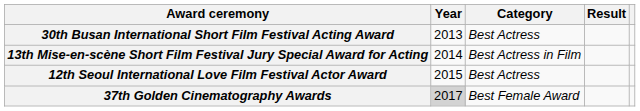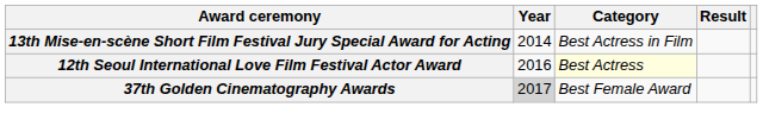 <table class="wikitable plainrowheaders sortable">
 <tr>
 <th scope="col">Award ceremony</th>
 <th scope="col">Year</th>
 <th scope="col">Category</th>
 <th scope="col">Result</th>
 <th scope="col" class="unsortable"></th>
-</tr>
-<tr>
-<th scope="row"><em>30th Busan International Short Film Festival Acting Award</em></th>
-<td>2013</td>
-<td><em>Best Actress</em></td>
-<td></td>
-<td></td>
 </tr>
 <tr>
 <th scope="row"><em>13th Mise-en-scène Short Film Festival Jury Special Award for Acting</em></th>
 <td>2014</td>
 <td><em>Best Actress in Film</em></td>
 <td></td>
 <td></td>
 </tr>
 <tr>
 <th scope="row"><em>12th Seoul International Love Film Festival Actor Award</em></th>
-<td>2015</td>
-<td><em>Best Actress</em></td>
+<td>2016</td>
+<td style="background: lightyellow;"><em>Best Actress</em></td>
 <td></td>
 <td></td>
 </tr>
 <tr>
 <th scope="row"><em>37th Golden Cinematography Awards</em></th>
 <td style="background: lightgrey;">2017</td>
 <td><em>Best Female Award</em></td>
 <td></td>
 <td></td>
 </tr>
 </table>
